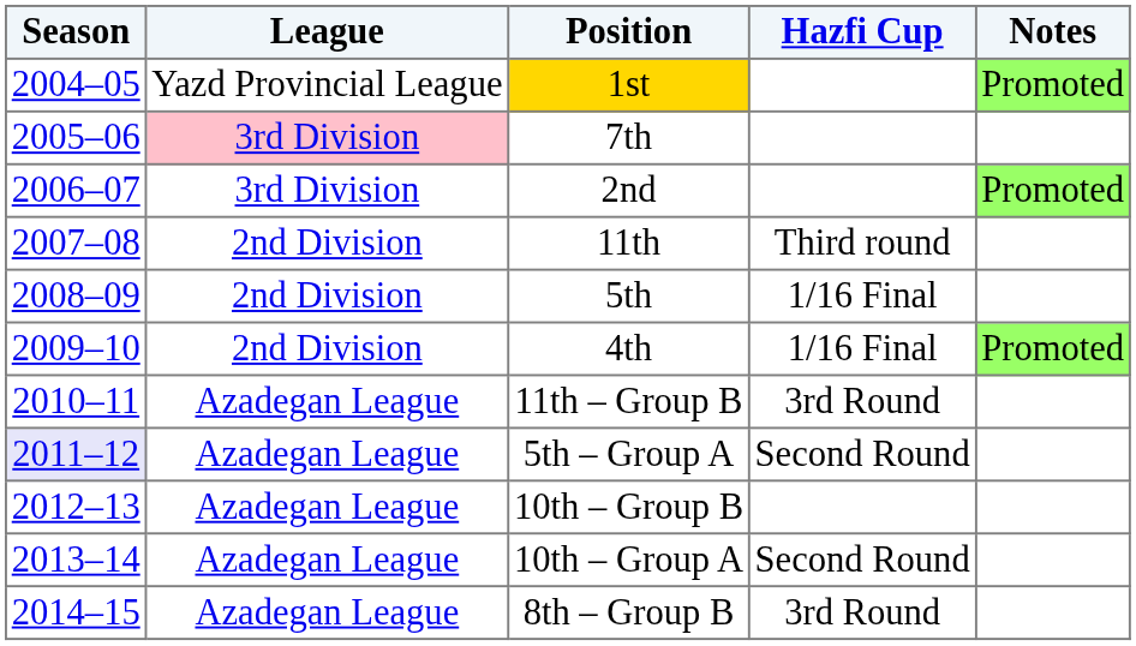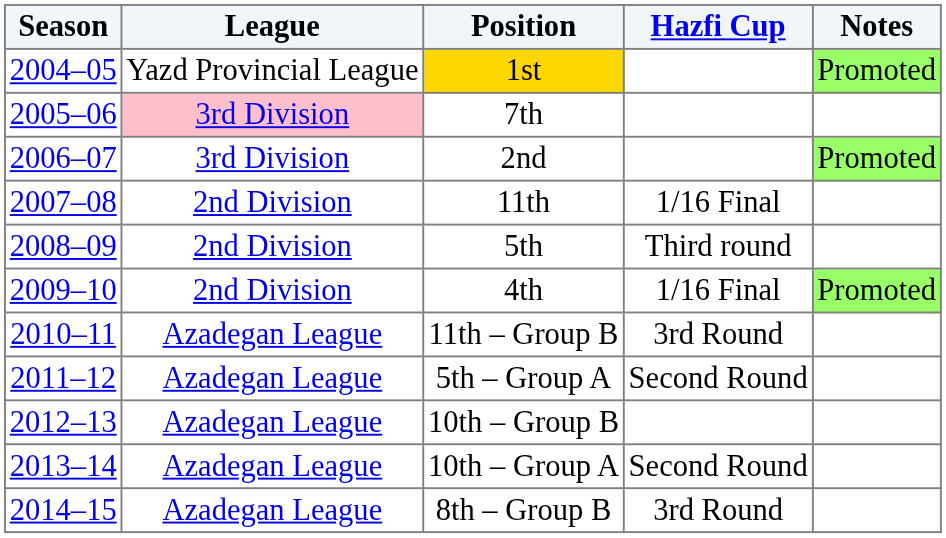 <table border="1" cellpadding="2" style="border-collapse:collapse; text-align:center; font-size:normal;">
 <tr style="background:#f0f6fa;">
 <th>Season</th>
 <th>League</th>
 <th>Position</th>
 <th><a href='#'>Hazfi Cup</a></th>
 <th>Notes</th>
 </tr>
 <tr>
 <td><a href='#'>2004–05</a></td>
 <td>Yazd Provincial League</td>
 <td bgcolor=gold>1st</td>
 <td></td>
 <td style="background:#9f6;">Promoted</td>
 </tr>
 <tr>
 <td><a href='#'>2005–06</a></td>
 <td style="background: pink;"><a href='#'>3rd Division</a></td>
 <td>7th</td>
 <td></td>
 <td></td>
 </tr>
 <tr>
 <td><a href='#'>2006–07</a></td>
 <td><a href='#'>3rd Division</a></td>
 <td>2nd</td>
 <td></td>
 <td style="background:#9f6;">Promoted</td>
 </tr>
 <tr>
 <td><a href='#'>2007–08</a></td>
 <td><a href='#'>2nd Division</a></td>
 <td>11th</td>
-<td>Third round</td>
+<td>1/16 Final</td>
 <td></td>
 </tr>
 <tr>
 <td><a href='#'>2008–09</a></td>
 <td><a href='#'>2nd Division</a></td>
 <td>5th</td>
-<td>1/16 Final</td>
+<td>Third round</td>
 <td></td>
 </tr>
 <tr>
 <td><a href='#'>2009–10</a></td>
 <td><a href='#'>2nd Division</a></td>
 <td>4th</td>
 <td>1/16 Final</td>
 <td style="background:#9f6;">Promoted</td>
 </tr>
 <tr>
 <td><a href='#'>2010–11</a></td>
 <td><a href='#'>Azadegan League</a></td>
 <td>11th – Group B</td>
 <td>3rd Round</td>
 <td></td>
 </tr>
 <tr>
-<td style="background: lavender;"><a href='#'>2011–12</a></td>
+<td><a href='#'>2011–12</a></td>
 <td><a href='#'>Azadegan League</a></td>
 <td>5th – Group A</td>
 <td>Second Round</td>
 <td></td>
 </tr>
 <tr>
 <td><a href='#'>2012–13</a></td>
 <td><a href='#'>Azadegan League</a></td>
 <td>10th – Group B</td>
 <td></td>
 <td></td>
 </tr>
 <tr>
 <td><a href='#'>2013–14</a></td>
 <td><a href='#'>Azadegan League</a></td>
 <td>10th – Group A</td>
 <td>Second Round</td>
 <td></td>
 </tr>
 <tr>
 <td><a href='#'>2014–15</a></td>
 <td><a href='#'>Azadegan League</a></td>
 <td>8th – Group B</td>
 <td>3rd Round</td>
 <td></td>
 </tr>
 </table>
